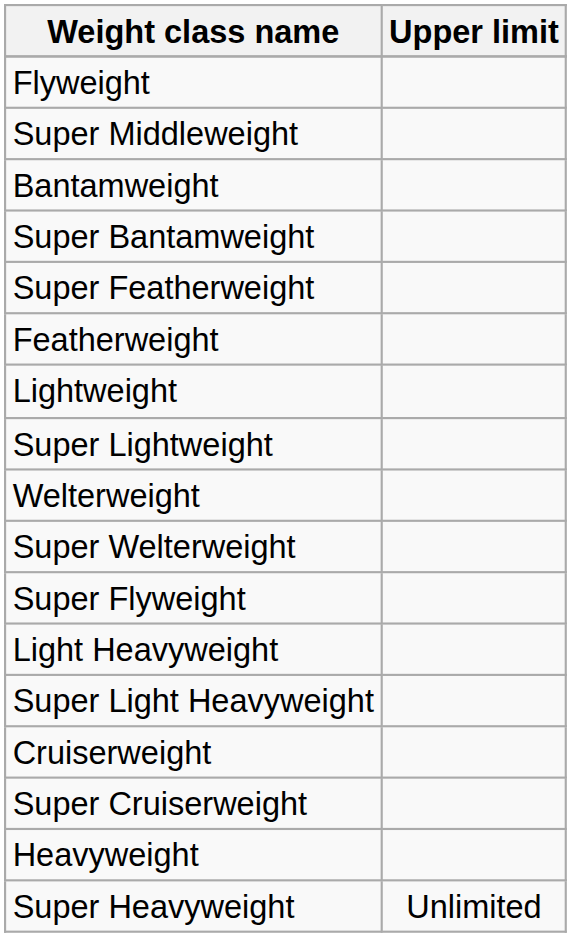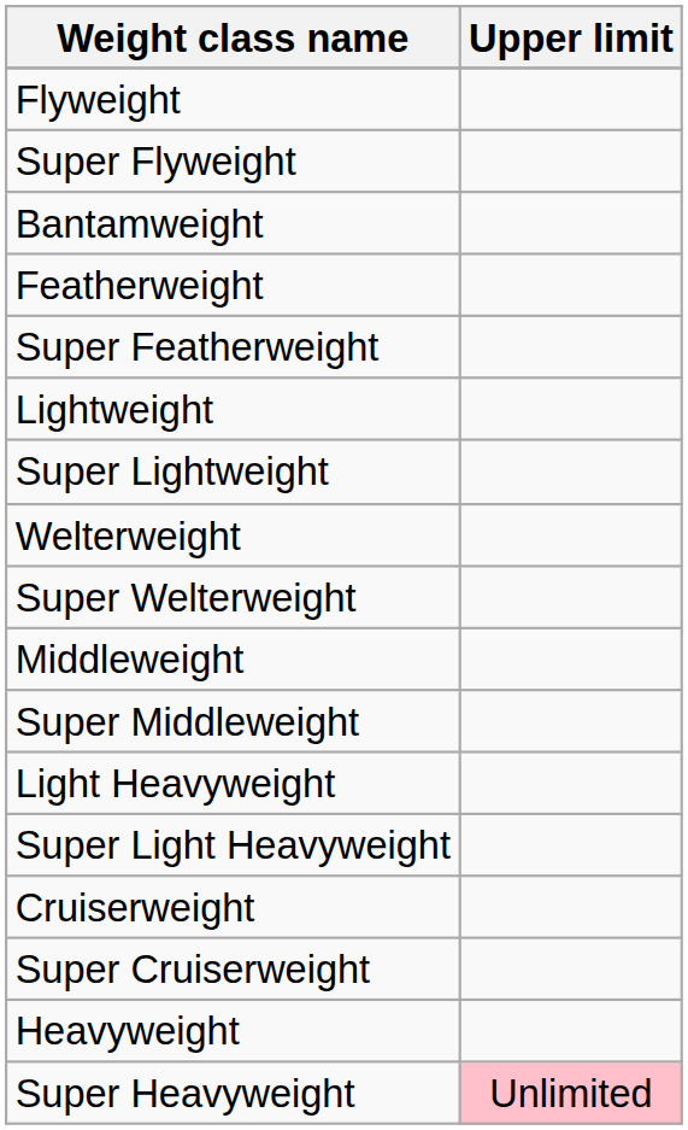 <table class="wikitable" style="font-size:95%;">
 <tr>
 <th>Weight class name</th>
 <th>Upper limit</th>
 </tr>
 <tr>
 </tr>
 <tr align="center">
 <td align="left">Flyweight</td>
 <td></td>
 </tr>
 <tr align="center">
-<td align="left">Super Middleweight</td>
+<td align="left">Super Flyweight</td>
 <td></td>
 </tr>
 <tr align="center">
 <td align="left">Bantamweight</td>
 <td></td>
 </tr>
 <tr align="center">
-<td align="left">Super Bantamweight</td>
+<td align="left">Featherweight</td>
 <td></td>
 </tr>
 <tr align="center">
 <td align="left">Super Featherweight</td>
-<td></td>
-</tr>
-<tr align="center">
-<td align="left">Featherweight</td>
 <td></td>
 </tr>
 <tr align="center">
 <td align="left">Lightweight</td>
 <td></td>
 </tr>
 <tr align="center">
 <td align="left">Super Lightweight</td>
 <td></td>
 </tr>
 <tr align="center">
 <td align="left">Welterweight</td>
 <td></td>
 </tr>
 <tr align="center">
 <td align="left">Super Welterweight</td>
 <td></td>
 </tr>
 <tr align="center">
-<td align="left">Super Flyweight</td>
+<td align="left">Middleweight</td>
+<td></td>
+</tr>
+<tr align="center">
+<td align="left">Super Middleweight</td>
 <td></td>
 </tr>
 <tr align="center">
 <td align="left">Light Heavyweight</td>
 <td></td>
 </tr>
 <tr align="center">
 <td align="left">Super Light Heavyweight</td>
 <td></td>
 </tr>
 <tr align="center">
 <td align="left">Cruiserweight</td>
 <td></td>
 </tr>
 <tr align="center">
 <td align="left">Super Cruiserweight</td>
 <td></td>
 </tr>
 <tr align="center">
 <td align="left">Heavyweight</td>
 <td></td>
 </tr>
 <tr align="center">
 <td align="left">Super Heavyweight</td>
-<td>Unlimited</td>
+<td style="background: pink;">Unlimited</td>
 </tr>
 </table>
